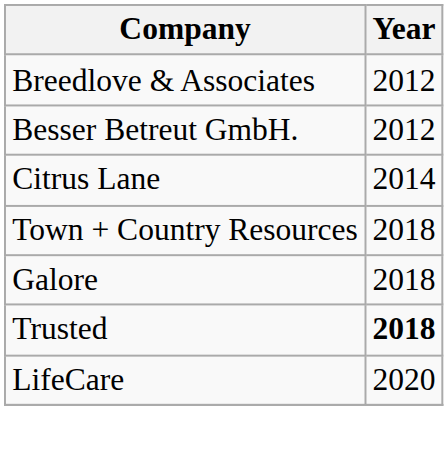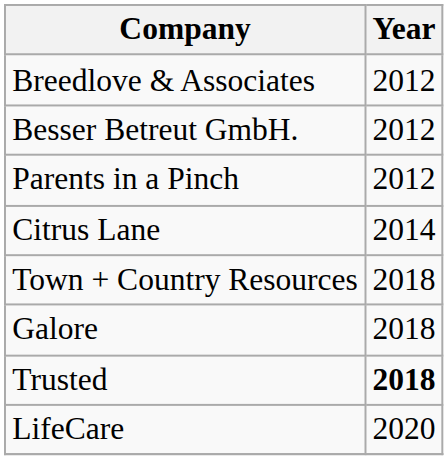 <table class="wikitable">
 <tr>
 <th>Company</th>
 <th>Year</th>
 </tr>
 <tr>
 <td>Breedlove & Associates</td>
 <td>2012</td>
 </tr>
 <tr>
 <td>Besser Betreut GmbH.</td>
+<td>2012</td>
+</tr>
+<tr>
+<td>Parents in a Pinch</td>
 <td>2012</td>
 </tr>
 <tr>
 <td>Citrus Lane</td>
 <td>2014</td>
 </tr>
 <tr>
 <td>Town + Country Resources</td>
 <td>2018</td>
 </tr>
 <tr>
 <td>Galore</td>
 <td>2018</td>
 </tr>
 <tr>
 <td>Trusted</td>
 <td><strong>2018</strong></td>
 </tr>
 <tr>
 <td>LifeCare</td>
 <td>2020</td>
 </tr>
 <tr>
 </tr>
 </table>
